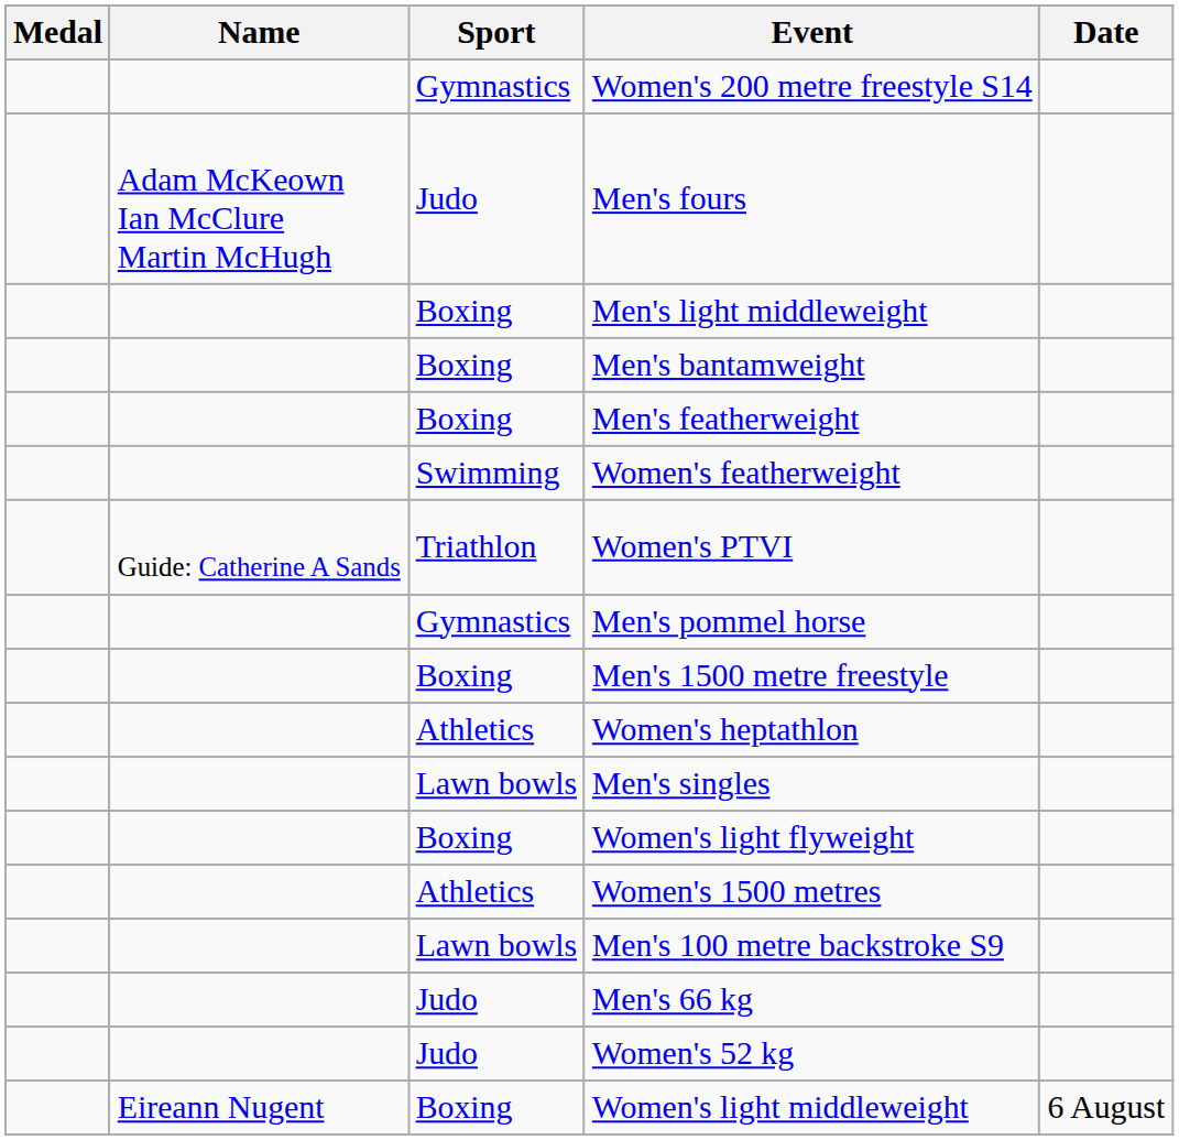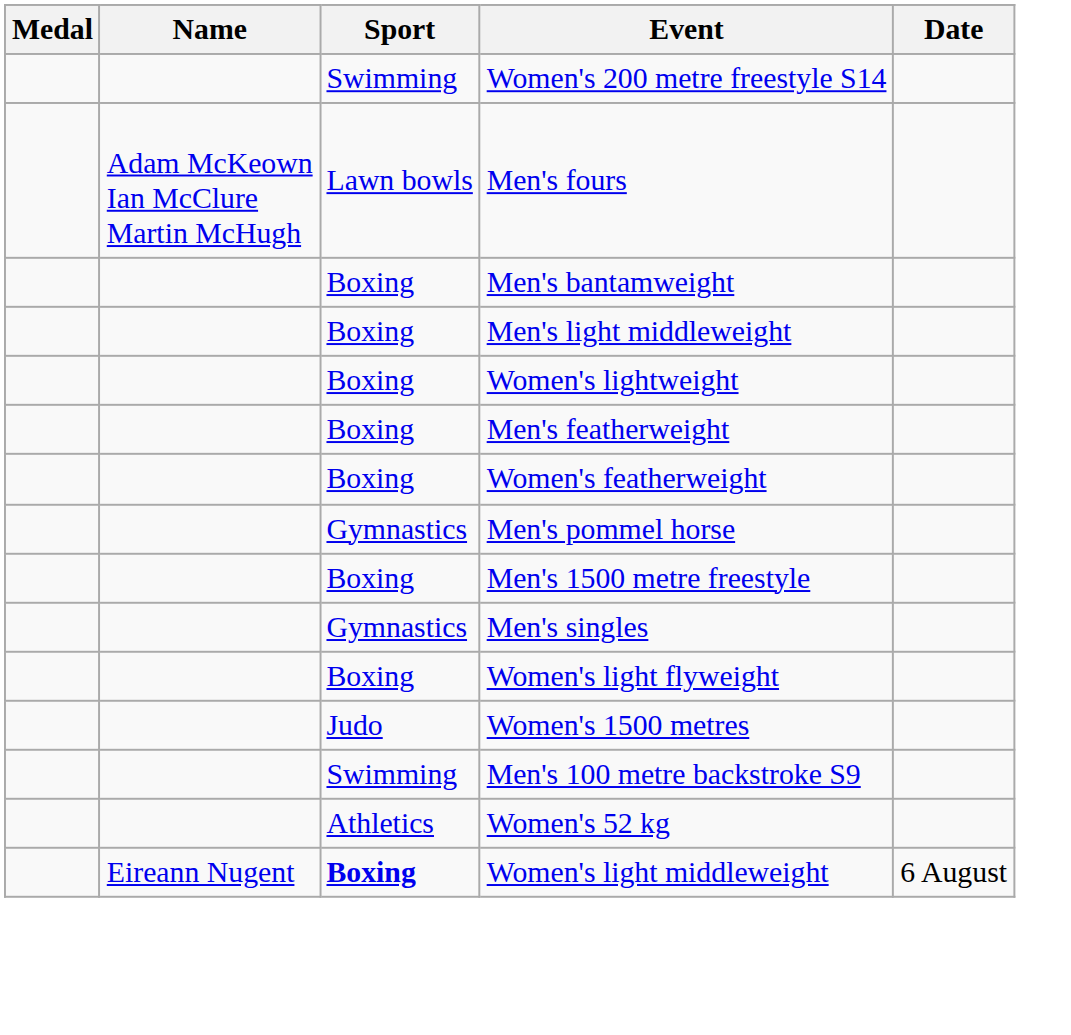 <table class="wikitable sortable" style="font-size: 95%;">
 <tr>
 <th>Medal</th>
 <th>Name</th>
 <th>Sport</th>
 <th>Event</th>
 <th>Date</th>
 </tr>
 <tr>
 <td></td>
 <td></td>
-<td><a href='#'>Gymnastics</a></td>
+<td><a href='#'>Swimming</a></td>
 <td><a href='#'>Women's 200 metre freestyle S14</a></td>
 <td></td>
 </tr>
 <tr>
 <td></td>
 <td><br><a href='#'>Adam McKeown</a><br><a href='#'>Ian McClure</a><br><a href='#'>Martin McHugh</a></td>
-<td><a href='#'>Judo</a></td>
+<td><a href='#'>Lawn bowls</a></td>
 <td><a href='#'>Men's fours</a></td>
+<td></td>
+</tr>
+<tr>
+<td></td>
+<td></td>
+<td><a href='#'>Boxing</a></td>
+<td><a href='#'>Men's bantamweight</a></td>
 <td></td>
 </tr>
 <tr>
 <td></td>
 <td></td>
 <td><a href='#'>Boxing</a></td>
 <td><a href='#'>Men's light middleweight</a></td>
 <td></td>
 </tr>
 <tr>
 <td></td>
 <td></td>
 <td><a href='#'>Boxing</a></td>
-<td><a href='#'>Men's bantamweight</a></td>
+<td><a href='#'>Women's lightweight</a></td>
 <td></td>
 </tr>
 <tr>
 <td></td>
 <td></td>
 <td><a href='#'>Boxing</a></td>
 <td><a href='#'>Men's featherweight</a></td>
 <td></td>
 </tr>
 <tr>
 <td></td>
 <td></td>
-<td><a href='#'>Swimming</a></td>
+<td><a href='#'>Boxing</a></td>
 <td><a href='#'>Women's featherweight</a></td>
-<td></td>
-</tr>
-<tr>
-<td></td>
-<td><br><small>Guide: <a href='#'>Catherine A Sands</a></small></td>
-<td><a href='#'>Triathlon</a></td>
-<td><a href='#'>Women's PTVI</a></td>
 <td></td>
 </tr>
 <tr>
 <td></td>
 <td></td>
 <td><a href='#'>Gymnastics</a></td>
 <td><a href='#'>Men's pommel horse</a></td>
 <td></td>
 </tr>
 <tr>
 <td></td>
 <td></td>
 <td><a href='#'>Boxing</a></td>
 <td><a href='#'>Men's 1500 metre freestyle</a></td>
 <td></td>
 </tr>
 <tr>
 <td></td>
 <td></td>
-<td><a href='#'>Athletics</a></td>
-<td><a href='#'>Women's heptathlon</a></td>
-<td></td>
-</tr>
-<tr>
-<td></td>
-<td></td>
-<td><a href='#'>Lawn bowls</a></td>
+<td><a href='#'>Gymnastics</a></td>
 <td><a href='#'>Men's singles</a></td>
 <td></td>
 </tr>
 <tr>
 <td></td>
 <td></td>
 <td><a href='#'>Boxing</a></td>
 <td><a href='#'>Women's light flyweight</a></td>
 <td></td>
 </tr>
 <tr>
 <td></td>
 <td></td>
-<td><a href='#'>Athletics</a></td>
+<td><a href='#'>Judo</a></td>
 <td><a href='#'>Women's 1500 metres</a></td>
 <td></td>
 </tr>
 <tr>
 <td></td>
 <td></td>
-<td><a href='#'>Lawn bowls</a></td>
+<td><a href='#'>Swimming</a></td>
 <td><a href='#'>Men's 100 metre backstroke S9</a></td>
 <td></td>
 </tr>
 <tr>
 <td></td>
 <td></td>
-<td><a href='#'>Judo</a></td>
-<td><a href='#'>Men's 66 kg</a></td>
-<td></td>
-</tr>
-<tr>
-<td></td>
-<td></td>
-<td><a href='#'>Judo</a></td>
+<td><a href='#'>Athletics</a></td>
 <td><a href='#'>Women's 52 kg</a></td>
 <td></td>
 </tr>
 <tr>
 <td></td>
 <td><a href='#'>Eireann Nugent</a></td>
-<td><a href='#'>Boxing</a></td>
+<td><strong><a href='#'>Boxing</a></strong></td>
 <td><a href='#'>Women's light middleweight</a></td>
 <td>6 August</td>
 </tr>
 </table>
